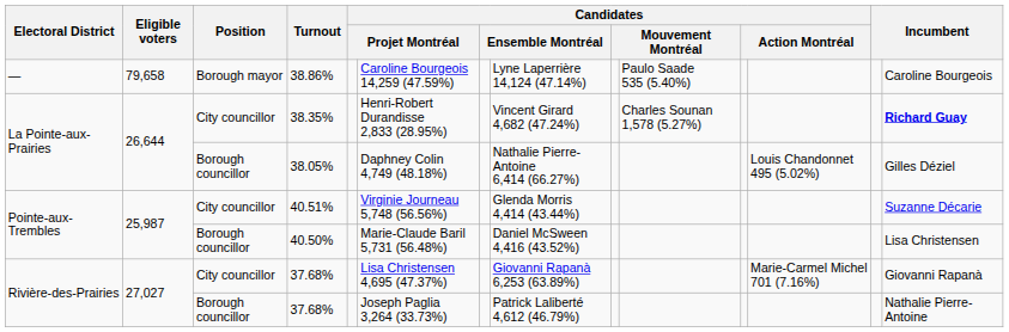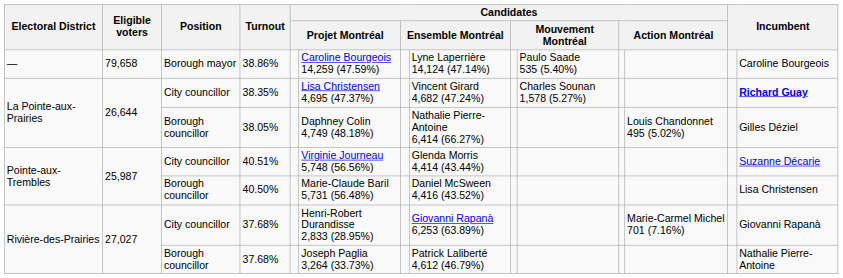 <table class="wikitable" width="100%">
 <tr>
 <th width=10% rowspan=2>Electoral District</th>
 <th width=6% rowspan=2>Eligible voters</th>
 <th width=8% rowspan=2>Position</th>
 <th width=4% rowspan=2>Turnout</th>
 <th colspan=8>Candidates</th>
 <th width=11% colspan=2 rowspan=2>Incumbent</th>
 </tr>
 <tr>
 <th width=11% colspan=2 ><span>Projet Montréal</span></th>
 <th width=11% colspan=2 ><span>Ensemble Montréal</span></th>
 <th width=11% colspan=2 ><span>Mouvement Montréal</span></th>
 <th width=11% colspan=2 >Action Montréal</th>
 </tr>
 <tr>
 <td>—</td>
 <td>79,658</td>
 <td>Borough mayor</td>
 <td>38.86%</td>
 <td> </td>
 <td><a href='#'>Caroline Bourgeois</a> <br> 14,259 (47.59%)</td>
 <td></td>
 <td>Lyne Laperrière <br> 14,124 (47.14%)</td>
 <td></td>
 <td>Paulo Saade <br> 535 (5.40%)</td>
 <td></td>
 <td></td>
 <td> </td>
 <td>Caroline Bourgeois</td>
 </tr>
 <tr>
 <td rowspan=2>La Pointe-aux-Prairies</td>
 <td rowspan=2>26,644</td>
 <td>City councillor</td>
 <td>38.35%</td>
 <td> </td>
-<td>Henri-Robert Durandisse <br> 2,833 (28.95%)</td>
+<td><a href='#'>Lisa Christensen</a> <br> 4,695 (47.37%)</td>
 <td></td>
 <td>Vincent Girard <br> 4,682 (47.24%)</td>
 <td></td>
 <td>Charles Sounan <br> 1,578 (5.27%)</td>
 <td></td>
 <td></td>
 <td> </td>
 <td><strong><a href='#'>Richard Guay</a></strong></td>
 </tr>
 <tr>
 <td>Borough councillor</td>
 <td>38.05%</td>
 <td> </td>
 <td>Daphney Colin <br> 4,749 (48.18%)</td>
 <td></td>
 <td>Nathalie Pierre-Antoine <br> 6,414 (66.27%)</td>
 <td></td>
 <td></td>
 <td></td>
 <td>Louis Chandonnet <br> 495 (5.02%)</td>
 <td> </td>
 <td>Gilles Déziel</td>
 </tr>
 <tr>
 <td rowspan=2>Pointe-aux-Trembles</td>
 <td rowspan=2>25,987</td>
 <td>City councillor</td>
 <td>40.51%</td>
 <td> </td>
 <td><a href='#'>Virginie Journeau</a> <br> 5,748 (56.56%)</td>
 <td></td>
 <td>Glenda Morris <br> 4,414 (43.44%)</td>
 <td></td>
 <td></td>
 <td></td>
 <td></td>
 <td> </td>
 <td><a href='#'>Suzanne Décarie</a></td>
 </tr>
 <tr>
 <td>Borough councillor</td>
 <td>40.50%</td>
 <td> </td>
 <td>Marie-Claude Baril <br> 5,731 (56.48%)</td>
 <td></td>
 <td>Daniel McSween <br> 4,416 (43.52%)</td>
 <td></td>
 <td></td>
 <td></td>
 <td></td>
 <td> </td>
 <td>Lisa Christensen</td>
 </tr>
 <tr>
 <td rowspan=2>Rivière-des-Prairies</td>
 <td rowspan=2>27,027</td>
 <td>City councillor</td>
 <td>37.68%</td>
 <td></td>
-<td><a href='#'>Lisa Christensen</a> <br> 4,695 (47.37%)</td>
+<td>Henri-Robert Durandisse <br> 2,833 (28.95%)</td>
 <td> </td>
 <td><a href='#'>Giovanni Rapanà</a> <br> 6,253 (63.89%)</td>
 <td></td>
 <td></td>
 <td></td>
 <td>Marie-Carmel Michel <br> 701 (7.16%)</td>
 <td> </td>
 <td>Giovanni Rapanà</td>
 </tr>
 <tr>
 <td>Borough councillor</td>
 <td>37.68%</td>
 <td></td>
 <td>Joseph Paglia <br> 3,264 (33.73%)</td>
 <td> </td>
 <td>Patrick Laliberté <br> 4,612 (46.79%)</td>
 <td></td>
 <td></td>
 <td></td>
 <td></td>
 <td> </td>
 <td>Nathalie Pierre-Antoine</td>
 </tr>
 </table>
